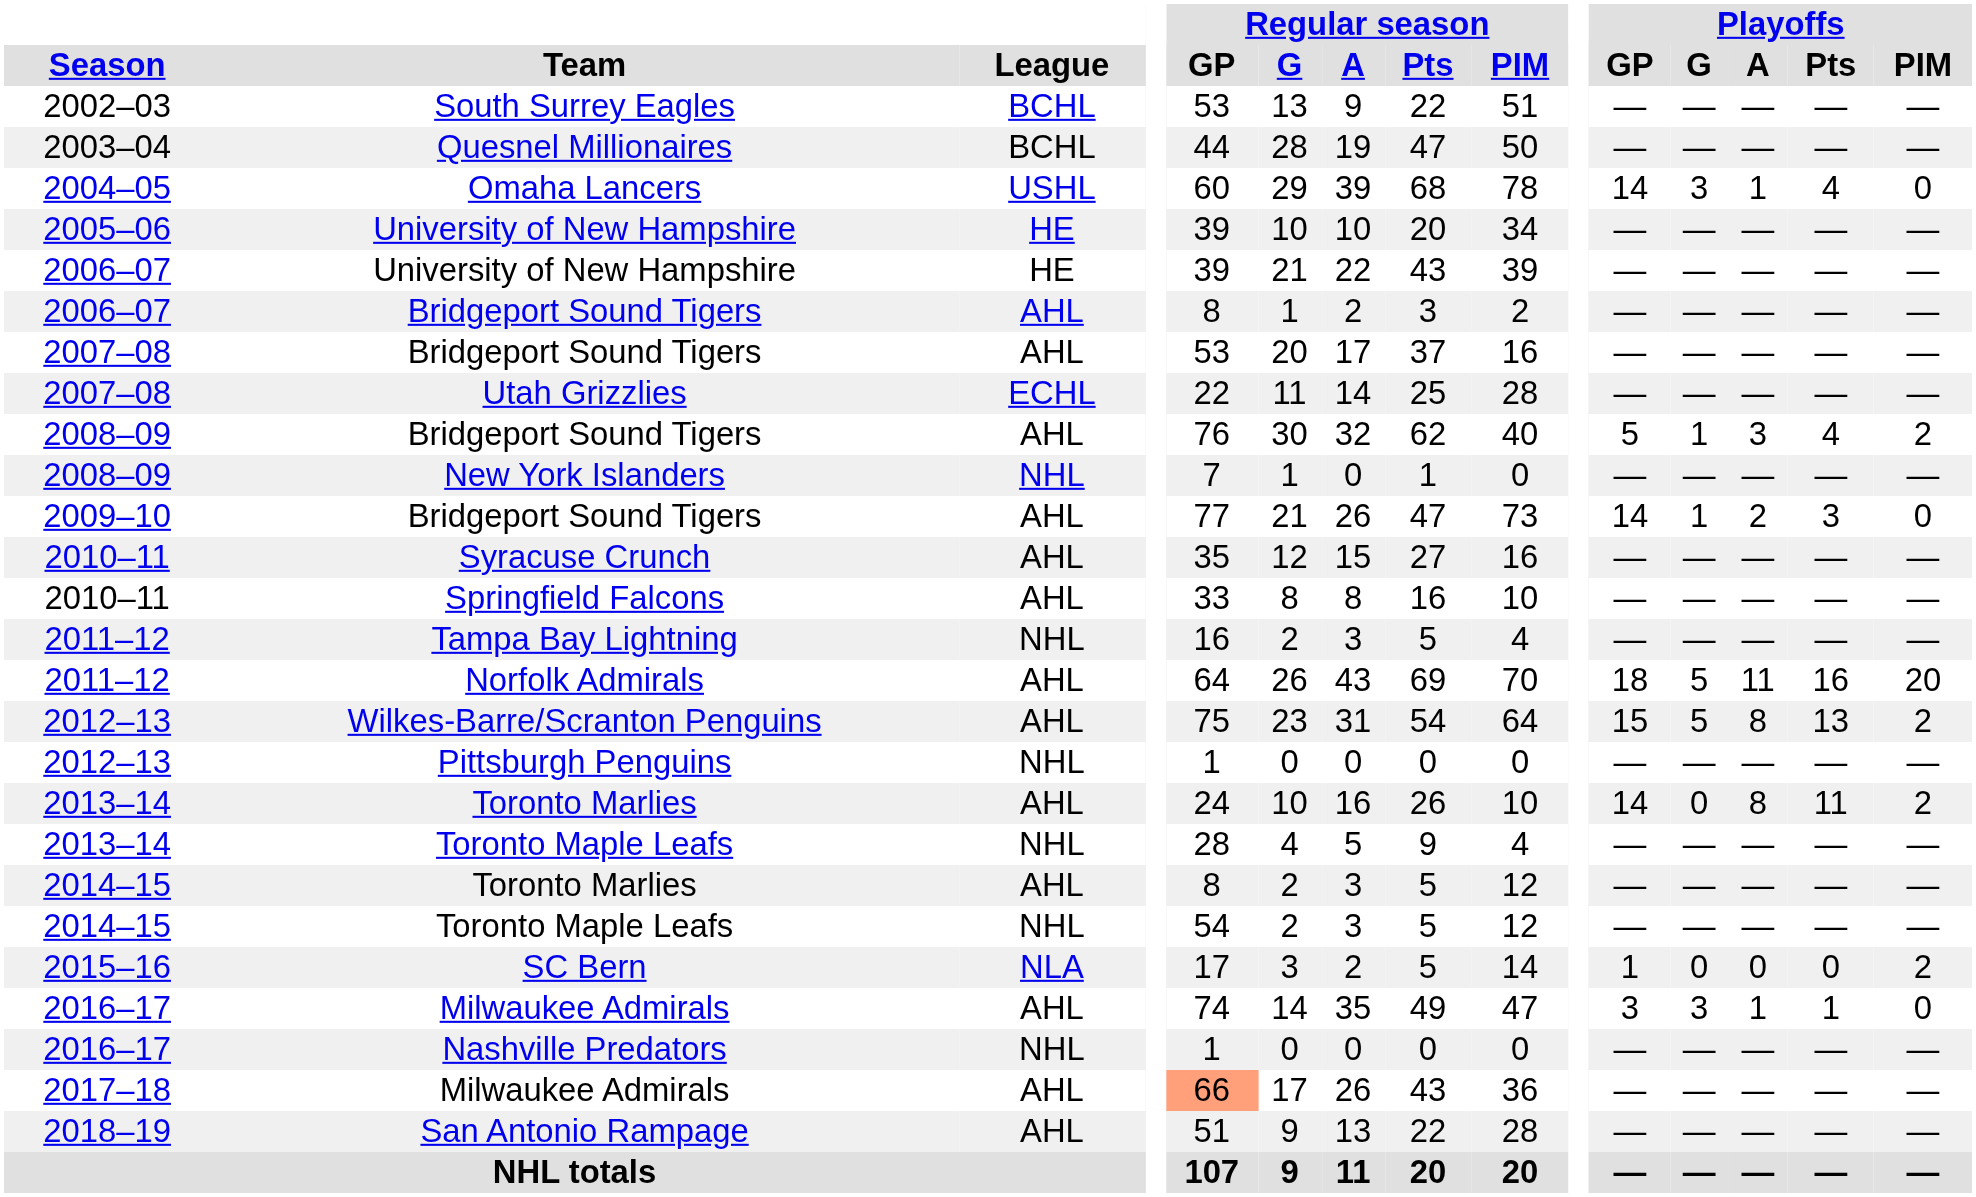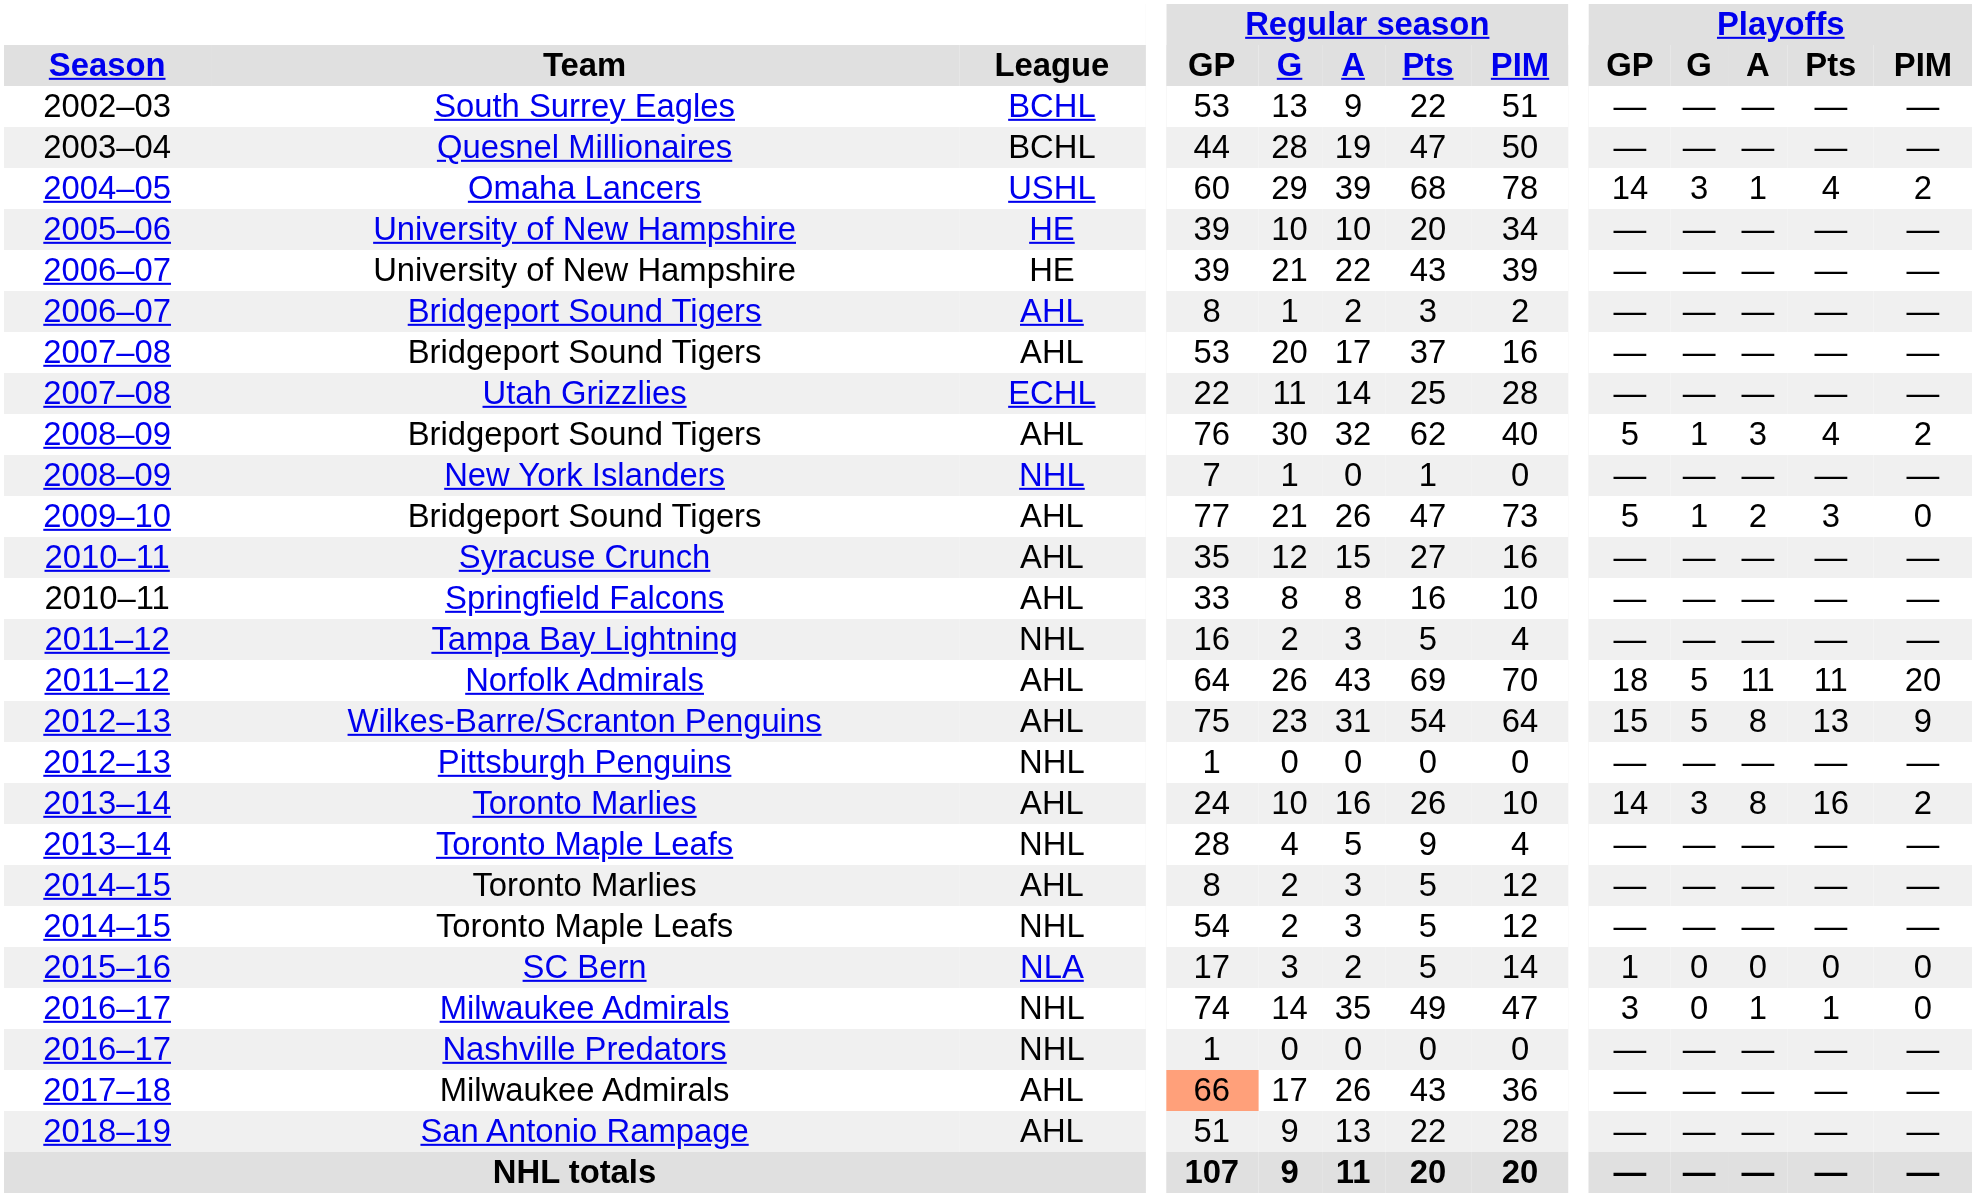 <table border="0" cellpadding="1" cellspacing="0" style="text-align:center; width:60em;">
 <tr style="background:#e0e0e0;">
 <th colspan="3"  bgcolor="#ffffff"> </th>
 <th rowspan="99" bgcolor="#ffffff"> </th>
 <th colspan="5"><a href='#'>Regular season</a></th>
 <th rowspan="99" bgcolor="#ffffff"> </th>
 <th colspan="5"><a href='#'>Playoffs</a></th>
 </tr>
 <tr style="background:#e0e0e0;">
 <th><a href='#'>Season</a></th>
 <th>Team</th>
 <th>League</th>
 <th>GP</th>
 <th><a href='#'>G</a></th>
 <th><a href='#'>A</a></th>
 <th><a href='#'>Pts</a></th>
 <th><a href='#'>PIM</a></th>
 <th>GP</th>
 <th>G</th>
 <th>A</th>
 <th>Pts</th>
 <th>PIM</th>
 </tr>
 <tr>
 <td>2002–03</td>
 <td><a href='#'>South Surrey Eagles</a></td>
 <td><a href='#'>BCHL</a></td>
 <td>53</td>
 <td>13</td>
 <td>9</td>
 <td>22</td>
 <td>51</td>
 <td>—</td>
 <td>—</td>
 <td>—</td>
 <td>—</td>
 <td>—</td>
 </tr>
 <tr style="background:#f0f0f0;">
 <td>2003–04</td>
 <td><a href='#'>Quesnel Millionaires</a></td>
 <td>BCHL</td>
 <td>44</td>
 <td>28</td>
 <td>19</td>
 <td>47</td>
 <td>50</td>
 <td>—</td>
 <td>—</td>
 <td>—</td>
 <td>—</td>
 <td>—</td>
 </tr>
 <tr>
 <td><a href='#'>2004–05</a></td>
 <td><a href='#'>Omaha Lancers</a></td>
 <td><a href='#'>USHL</a></td>
 <td>60</td>
 <td>29</td>
 <td>39</td>
 <td>68</td>
 <td>78</td>
 <td>14</td>
 <td>3</td>
 <td>1</td>
 <td>4</td>
-<td>0</td>
+<td>2</td>
 </tr>
 <tr style="background:#f0f0f0;">
 <td><a href='#'>2005–06</a></td>
 <td><a href='#'>University of New Hampshire</a></td>
 <td><a href='#'>HE</a></td>
 <td>39</td>
 <td>10</td>
 <td>10</td>
 <td>20</td>
 <td>34</td>
 <td>—</td>
 <td>—</td>
 <td>—</td>
 <td>—</td>
 <td>—</td>
 </tr>
 <tr>
 <td><a href='#'>2006–07</a></td>
 <td>University of New Hampshire</td>
 <td>HE</td>
 <td>39</td>
 <td>21</td>
 <td>22</td>
 <td>43</td>
 <td>39</td>
 <td>—</td>
 <td>—</td>
 <td>—</td>
 <td>—</td>
 <td>—</td>
 </tr>
 <tr style="background:#f0f0f0;">
 <td><a href='#'>2006–07</a></td>
 <td><a href='#'>Bridgeport Sound Tigers</a></td>
 <td><a href='#'>AHL</a></td>
 <td>8</td>
 <td>1</td>
 <td>2</td>
 <td>3</td>
 <td>2</td>
 <td>—</td>
 <td>—</td>
 <td>—</td>
 <td>—</td>
 <td>—</td>
 </tr>
 <tr>
 <td><a href='#'>2007–08</a></td>
 <td>Bridgeport Sound Tigers</td>
 <td>AHL</td>
 <td>53</td>
 <td>20</td>
 <td>17</td>
 <td>37</td>
 <td>16</td>
 <td>—</td>
 <td>—</td>
 <td>—</td>
 <td>—</td>
 <td>—</td>
 </tr>
 <tr style="background:#f0f0f0;">
 <td><a href='#'>2007–08</a></td>
 <td><a href='#'>Utah Grizzlies</a></td>
 <td><a href='#'>ECHL</a></td>
 <td>22</td>
 <td>11</td>
 <td>14</td>
 <td>25</td>
 <td>28</td>
 <td>—</td>
 <td>—</td>
 <td>—</td>
 <td>—</td>
 <td>—</td>
 </tr>
 <tr>
 <td><a href='#'>2008–09</a></td>
 <td>Bridgeport Sound Tigers</td>
 <td>AHL</td>
 <td>76</td>
 <td>30</td>
 <td>32</td>
 <td>62</td>
 <td>40</td>
 <td>5</td>
 <td>1</td>
 <td>3</td>
 <td>4</td>
 <td>2</td>
 </tr>
 <tr style="background:#f0f0f0;">
 <td><a href='#'>2008–09</a></td>
 <td><a href='#'>New York Islanders</a></td>
 <td><a href='#'>NHL</a></td>
 <td>7</td>
 <td>1</td>
 <td>0</td>
 <td>1</td>
 <td>0</td>
 <td>—</td>
 <td>—</td>
 <td>—</td>
 <td>—</td>
 <td>—</td>
 </tr>
 <tr>
 <td><a href='#'>2009–10</a></td>
 <td>Bridgeport Sound Tigers</td>
 <td>AHL</td>
 <td>77</td>
 <td>21</td>
 <td>26</td>
 <td>47</td>
 <td>73</td>
-<td>14</td>
+<td>5</td>
 <td>1</td>
 <td>2</td>
 <td>3</td>
 <td>0</td>
 </tr>
 <tr style="background:#f0f0f0;">
 <td><a href='#'>2010–11</a></td>
 <td><a href='#'>Syracuse Crunch</a></td>
 <td>AHL</td>
 <td>35</td>
 <td>12</td>
 <td>15</td>
 <td>27</td>
 <td>16</td>
 <td>—</td>
 <td>—</td>
 <td>—</td>
 <td>—</td>
 <td>—</td>
 </tr>
 <tr>
 <td>2010–11</td>
 <td><a href='#'>Springfield Falcons</a></td>
 <td>AHL</td>
 <td>33</td>
 <td>8</td>
 <td>8</td>
 <td>16</td>
 <td>10</td>
 <td>—</td>
 <td>—</td>
 <td>—</td>
 <td>—</td>
 <td>—</td>
 </tr>
 <tr style="background:#f0f0f0;">
 <td><a href='#'>2011–12</a></td>
 <td><a href='#'>Tampa Bay Lightning</a></td>
 <td>NHL</td>
 <td>16</td>
 <td>2</td>
 <td>3</td>
 <td>5</td>
 <td>4</td>
 <td>—</td>
 <td>—</td>
 <td>—</td>
 <td>—</td>
 <td>—</td>
 </tr>
 <tr>
 <td><a href='#'>2011–12</a></td>
 <td><a href='#'>Norfolk Admirals</a></td>
 <td>AHL</td>
 <td>64</td>
 <td>26</td>
 <td>43</td>
 <td>69</td>
 <td>70</td>
 <td>18</td>
 <td>5</td>
 <td>11</td>
-<td>16</td>
+<td>11</td>
 <td>20</td>
 </tr>
 <tr style="background:#f0f0f0;">
 <td><a href='#'>2012–13</a></td>
 <td><a href='#'>Wilkes-Barre/Scranton Penguins</a></td>
 <td>AHL</td>
 <td>75</td>
 <td>23</td>
 <td>31</td>
 <td>54</td>
 <td>64</td>
 <td>15</td>
 <td>5</td>
 <td>8</td>
 <td>13</td>
-<td>2</td>
+<td>9</td>
 </tr>
 <tr>
 <td><a href='#'>2012–13</a></td>
 <td><a href='#'>Pittsburgh Penguins</a></td>
 <td>NHL</td>
 <td>1</td>
 <td>0</td>
 <td>0</td>
 <td>0</td>
 <td>0</td>
 <td>—</td>
 <td>—</td>
 <td>—</td>
 <td>—</td>
 <td>—</td>
 </tr>
 <tr style="background:#f0f0f0;">
 <td><a href='#'>2013–14</a></td>
 <td><a href='#'>Toronto Marlies</a></td>
 <td>AHL</td>
 <td>24</td>
 <td>10</td>
 <td>16</td>
 <td>26</td>
 <td>10</td>
 <td>14</td>
-<td>0</td>
+<td>3</td>
 <td>8</td>
-<td>11</td>
+<td>16</td>
 <td>2</td>
 </tr>
 <tr>
 <td><a href='#'>2013–14</a></td>
 <td><a href='#'>Toronto Maple Leafs</a></td>
 <td>NHL</td>
 <td>28</td>
 <td>4</td>
 <td>5</td>
 <td>9</td>
 <td>4</td>
 <td>—</td>
 <td>—</td>
 <td>—</td>
 <td>—</td>
 <td>—</td>
 </tr>
 <tr style="background:#f0f0f0;">
 <td><a href='#'>2014–15</a></td>
 <td>Toronto Marlies</td>
 <td>AHL</td>
 <td>8</td>
 <td>2</td>
 <td>3</td>
 <td>5</td>
 <td>12</td>
 <td>—</td>
 <td>—</td>
 <td>—</td>
 <td>—</td>
 <td>—</td>
 </tr>
 <tr>
 <td><a href='#'>2014–15</a></td>
 <td>Toronto Maple Leafs</td>
 <td>NHL</td>
 <td>54</td>
 <td>2</td>
 <td>3</td>
 <td>5</td>
 <td>12</td>
 <td>—</td>
 <td>—</td>
 <td>—</td>
 <td>—</td>
 <td>—</td>
 </tr>
 <tr style="background:#f0f0f0;">
 <td><a href='#'>2015–16</a></td>
 <td><a href='#'>SC Bern</a></td>
 <td><a href='#'>NLA</a></td>
 <td>17</td>
 <td>3</td>
 <td>2</td>
 <td>5</td>
 <td>14</td>
 <td>1</td>
 <td>0</td>
 <td>0</td>
 <td>0</td>
-<td>2</td>
+<td>0</td>
 </tr>
 <tr ALIGN="center">
 <td><a href='#'>2016–17</a></td>
 <td><a href='#'>Milwaukee Admirals</a></td>
-<td>AHL</td>
+<td>NHL</td>
 <td>74</td>
 <td>14</td>
 <td>35</td>
 <td>49</td>
 <td>47</td>
 <td>3</td>
-<td>3</td>
+<td>0</td>
 <td>1</td>
 <td>1</td>
 <td>0</td>
 </tr>
 <tr ALIGN="center" bgcolor="#f0f0f0">
 <td><a href='#'>2016–17</a></td>
 <td><a href='#'>Nashville Predators</a></td>
 <td>NHL</td>
 <td>1</td>
 <td>0</td>
 <td>0</td>
 <td>0</td>
 <td>0</td>
 <td>—</td>
 <td>—</td>
 <td>—</td>
 <td>—</td>
 <td>—</td>
 </tr>
 <tr ALIGN="center">
 <td><a href='#'>2017–18</a></td>
 <td>Milwaukee Admirals</td>
 <td>AHL</td>
 <td style="background: lightsalmon;">66</td>
 <td>17</td>
 <td>26</td>
 <td>43</td>
 <td>36</td>
 <td>—</td>
 <td>—</td>
 <td>—</td>
 <td>—</td>
 <td>—</td>
 </tr>
 <tr ALIGN="center" bgcolor="#f0f0f0">
 <td><a href='#'>2018–19</a></td>
 <td><a href='#'>San Antonio Rampage</a></td>
 <td>AHL</td>
 <td>51</td>
 <td>9</td>
 <td>13</td>
 <td>22</td>
 <td>28</td>
 <td>—</td>
 <td>—</td>
 <td>—</td>
 <td>—</td>
 <td>—</td>
 </tr>
 <tr style="background:#e0e0e0;">
 <th colspan="3">NHL totals</th>
 <th>107</th>
 <th>9</th>
 <th>11</th>
 <th>20</th>
 <th>20</th>
 <th>—</th>
 <th>—</th>
 <th>—</th>
 <th>—</th>
 <th>—</th>
 </tr>
 </table>
